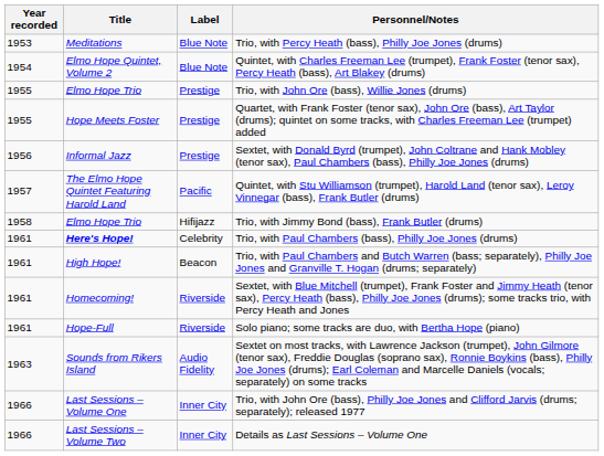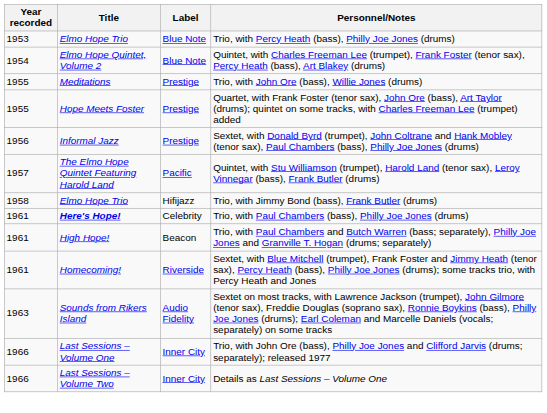 <table class="wikitable sortable">
 <tr>
 <th>Year recorded</th>
 <th>Title</th>
 <th>Label</th>
 <th>Personnel/Notes</th>
 </tr>
 <tr>
 <td>1953</td>
-<td><em><a href='#'>Meditations</a></em></td>
+<td><em><a href='#'>Elmo Hope Trio</a></em></td>
 <td><a href='#'>Blue Note</a></td>
 <td>Trio, with <a href='#'>Percy Heath</a> (bass), <a href='#'>Philly Joe Jones</a> (drums)</td>
 </tr>
 <tr>
 <td>1954</td>
 <td><em><a href='#'>Elmo Hope Quintet, Volume 2</a></em></td>
 <td><a href='#'>Blue Note</a></td>
 <td>Quintet, with <a href='#'>Charles Freeman Lee</a> (trumpet), <a href='#'>Frank Foster</a> (tenor sax), <a href='#'>Percy Heath</a> (bass), <a href='#'>Art Blakey</a> (drums)</td>
 </tr>
 <tr>
 <td>1955</td>
-<td><em><a href='#'>Elmo Hope Trio</a></em></td>
+<td><em><a href='#'>Meditations</a></em></td>
 <td><a href='#'>Prestige</a></td>
 <td>Trio, with <a href='#'>John Ore</a> (bass), <a href='#'>Willie Jones</a> (drums)</td>
 </tr>
 <tr>
 <td>1955</td>
 <td><em><a href='#'>Hope Meets Foster</a></em></td>
 <td><a href='#'>Prestige</a></td>
 <td>Quartet, with Frank Foster (tenor sax), <a href='#'>John Ore</a> (bass), <a href='#'>Art Taylor</a> (drums); quintet on some tracks, with <a href='#'>Charles Freeman Lee</a> (trumpet) added</td>
 </tr>
 <tr>
 <td>1956</td>
 <td><em><a href='#'>Informal Jazz</a></em></td>
 <td><a href='#'>Prestige</a></td>
 <td>Sextet, with <a href='#'>Donald Byrd</a> (trumpet), <a href='#'>John Coltrane</a> and <a href='#'>Hank Mobley</a> (tenor sax), <a href='#'>Paul Chambers</a> (bass), <a href='#'>Philly Joe Jones</a> (drums)</td>
 </tr>
 <tr>
 <td>1957</td>
 <td><em><a href='#'>The Elmo Hope Quintet Featuring Harold Land</a></em></td>
 <td><a href='#'>Pacific</a></td>
 <td>Quintet, with <a href='#'>Stu Williamson</a> (trumpet), <a href='#'>Harold Land</a> (tenor sax), <a href='#'>Leroy Vinnegar</a> (bass), <a href='#'>Frank Butler</a> (drums)</td>
 </tr>
 <tr>
 <td>1958</td>
 <td><em><a href='#'>Elmo Hope Trio</a></em></td>
 <td>Hifijazz</td>
 <td>Trio, with Jimmy Bond (bass), <a href='#'>Frank Butler</a> (drums)</td>
 </tr>
 <tr>
 <td>1961</td>
 <td><strong><em><a href='#'>Here's Hope!</a></em></strong></td>
 <td>Celebrity</td>
 <td>Trio, with <a href='#'>Paul Chambers</a> (bass), <a href='#'>Philly Joe Jones</a> (drums)</td>
 </tr>
 <tr>
 <td>1961</td>
 <td><em><a href='#'>High Hope!</a></em></td>
 <td>Beacon</td>
 <td>Trio, with <a href='#'>Paul Chambers</a> and <a href='#'>Butch Warren</a> (bass; separately), <a href='#'>Philly Joe Jones</a> and <a href='#'>Granville T. Hogan</a> (drums; separately)</td>
 </tr>
 <tr>
 <td>1961</td>
 <td><em><a href='#'>Homecoming!</a></em></td>
 <td><a href='#'>Riverside</a></td>
 <td>Sextet, with <a href='#'>Blue Mitchell</a> (trumpet), Frank Foster and <a href='#'>Jimmy Heath</a> (tenor sax), <a href='#'>Percy Heath</a> (bass), <a href='#'>Philly Joe Jones</a> (drums); some tracks trio, with Percy Heath and Jones</td>
 </tr>
 <tr>
-<td>1961</td>
-<td><em><a href='#'>Hope-Full</a></em></td>
-<td><a href='#'>Riverside</a></td>
-<td>Solo piano; some tracks are duo, with <a href='#'>Bertha Hope</a> (piano)</td>
-</tr>
-<tr>
 <td>1963</td>
 <td><em><a href='#'>Sounds from Rikers Island</a></em></td>
 <td><a href='#'>Audio Fidelity</a></td>
 <td>Sextet on most tracks, with Lawrence Jackson (trumpet), <a href='#'>John Gilmore</a> (tenor sax), Freddie Douglas (soprano sax), <a href='#'>Ronnie Boykins</a> (bass), <a href='#'>Philly Joe Jones</a> (drums); <a href='#'>Earl Coleman</a> and Marcelle Daniels (vocals; separately) on some tracks</td>
 </tr>
 <tr>
 <td>1966</td>
 <td><em><a href='#'>Last Sessions – Volume One</a></em></td>
 <td><a href='#'>Inner City</a></td>
 <td>Trio, with John Ore (bass), <a href='#'>Philly Joe Jones</a> and <a href='#'>Clifford Jarvis</a> (drums; separately); released 1977</td>
 </tr>
 <tr>
 <td>1966</td>
 <td><em><a href='#'>Last Sessions – Volume Two</a></em></td>
 <td><a href='#'>Inner City</a></td>
 <td>Details as <em>Last Sessions – Volume One</em></td>
 </tr>
 </table>
